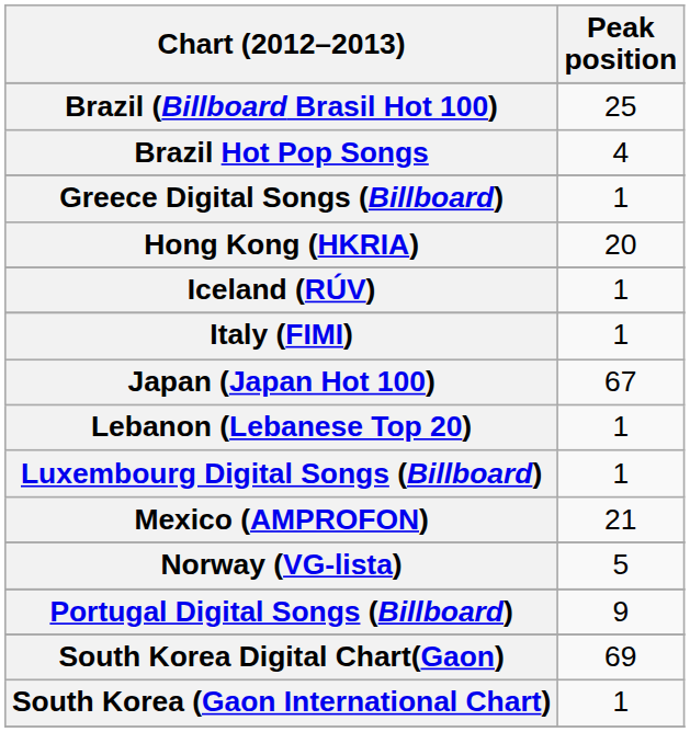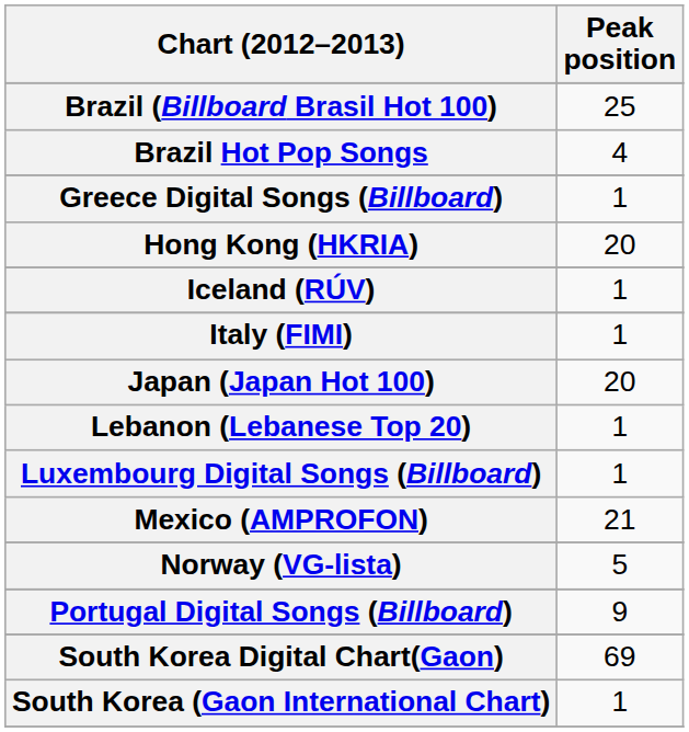 <table class="wikitable sortable plainrowheaders" style="text-align:center">
 <tr>
 <th>Chart (2012–2013)</th>
 <th>Peak<br>position</th>
 </tr>
 <tr>
 </tr>
 <tr>
 </tr>
 <tr>
 </tr>
 <tr>
 </tr>
 <tr>
 <th scope="row">Brazil (<a href='#'><em>Billboard</em> Brasil Hot 100</a>)</th>
 <td>25</td>
 </tr>
 <tr>
 <th scope="row">Brazil <a href='#'>Hot Pop Songs</a></th>
 <td>4</td>
 </tr>
 <tr>
 </tr>
 <tr>
 </tr>
 <tr>
 </tr>
 <tr>
 </tr>
 <tr>
 </tr>
 <tr>
 </tr>
 <tr>
 <th scope="row">Greece Digital Songs (<em><a href='#'>Billboard</a></em>)</th>
 <td>1</td>
 </tr>
 <tr>
 <th scope="row">Hong Kong (<a href='#'>HKRIA</a>)</th>
 <td style="text-align:center;">20</td>
 </tr>
 <tr>
 </tr>
 <tr>
 </tr>
 <tr>
 <th scope="row">Iceland (<a href='#'>RÚV</a>)</th>
 <td>1</td>
 </tr>
 <tr>
 </tr>
 <tr>
 </tr>
 <tr>
 <th scope="row">Italy (<a href='#'>FIMI</a>)</th>
 <td>1</td>
 </tr>
 <tr>
 <th scope="row">Japan (<a href='#'>Japan Hot 100</a>)</th>
-<td>67</td>
+<td>20</td>
 </tr>
 <tr>
 <th scope="row">Lebanon (<a href='#'>Lebanese Top 20</a>)</th>
 <td>1</td>
 </tr>
 <tr>
 <th scope="row"><a href='#'>Luxembourg Digital Songs</a> (<em><a href='#'>Billboard</a></em>)</th>
 <td>1</td>
 </tr>
 <tr>
 <th scope="row">Mexico (<a href='#'>AMPROFON</a>)</th>
 <td>21</td>
 </tr>
 <tr>
 </tr>
 <tr>
 </tr>
 <tr>
 </tr>
 <tr>
 <th scope="row">Norway (<a href='#'>VG-lista</a>)</th>
 <td>5</td>
 </tr>
 <tr>
 </tr>
 <tr>
 <th scope="row"><a href='#'>Portugal Digital Songs</a> (<em><a href='#'>Billboard</a></em>)</th>
 <td>9</td>
 </tr>
 <tr>
 </tr>
 <tr>
 </tr>
 <tr>
 </tr>
 <tr>
 <th scope="row">South Korea Digital Chart(<a href='#'>Gaon</a>)</th>
 <td>69</td>
 </tr>
 <tr>
 <th scope="row">South Korea (<a href='#'>Gaon International Chart</a>)</th>
 <td>1</td>
 </tr>
 <tr>
 </tr>
 <tr>
 </tr>
 <tr>
 </tr>
 <tr>
 </tr>
 <tr>
 </tr>
 <tr>
 </tr>
 <tr>
 </tr>
 <tr>
 </tr>
 <tr>
 </tr>
 <tr>
 </tr>
 <tr>
 </tr>
 </table>
